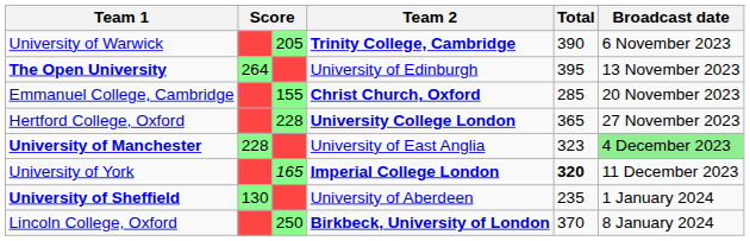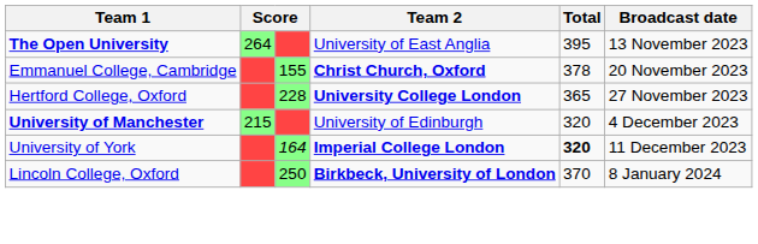 <table class="wikitable">
 <tr>
 <th>Team 1</th>
 <th colspan="2">Score</th>
 <th>Team 2</th>
 <th>Total</th>
 <th>Broadcast date</th>
 </tr>
 <tr>
-<td><a href='#'>University of Warwick</a></td>
-<td style="background:#f44;"></td>
-<td style="background:#88ff88">205</td>
-<td><strong><a href='#'>Trinity College, Cambridge</a></strong></td>
-<td>390</td>
-<td>6 November 2023</td>
-</tr>
-<tr>
 <td><strong><a href='#'>The Open University</a></strong></td>
 <td style="background:#88ff88">264</td>
 <td style="background:#f44;"></td>
-<td><a href='#'>University of Edinburgh</a></td>
+<td><a href='#'>University of East Anglia</a></td>
 <td>395</td>
 <td>13 November 2023</td>
 </tr>
 <tr>
 <td><a href='#'>Emmanuel College, Cambridge</a></td>
 <td style="background:#f44;"></td>
 <td style="background:#88ff88">155</td>
 <td><strong><a href='#'>Christ Church, Oxford</a></strong></td>
-<td>285</td>
+<td>378</td>
 <td>20 November 2023</td>
 </tr>
 <tr>
 <td><a href='#'>Hertford College, Oxford</a></td>
 <td style="background:#f44;"></td>
 <td style="background:#88ff88">228</td>
 <td><strong><a href='#'>University College London</a></strong></td>
 <td>365</td>
 <td>27 November 2023</td>
 </tr>
 <tr>
 <td><strong><a href='#'>University of Manchester</a></strong></td>
-<td style="background:#88ff88">228</td>
+<td style="background:#88ff88">215</td>
 <td style="background:#f44;"></td>
-<td><a href='#'>University of East Anglia</a></td>
-<td>323</td>
-<td style="background: lightgreen;">4 December 2023</td>
+<td><a href='#'>University of Edinburgh</a></td>
+<td>320</td>
+<td>4 December 2023</td>
 </tr>
 <tr>
 <td><a href='#'>University of York</a></td>
 <td style="background:#f44;"></td>
-<td style="background:#88ff88"><em>165</em></td>
+<td style="background:#88ff88"><em>164</em></td>
 <td><strong><a href='#'>Imperial College London</a></strong></td>
 <td><strong>320</strong></td>
 <td>11 December 2023</td>
-</tr>
-<tr>
-<td><strong><a href='#'>University of Sheffield</a></strong></td>
-<td style="background:#88ff88">130</td>
-<td style="background:#f44;"></td>
-<td><a href='#'>University of Aberdeen</a></td>
-<td>235</td>
-<td>1 January 2024</td>
 </tr>
 <tr>
 <td><a href='#'>Lincoln College, Oxford</a></td>
 <td style="background:#f44;"></td>
 <td style="background:#88ff88">250</td>
 <td><strong><a href='#'>Birkbeck, University of London</a></strong></td>
 <td>370</td>
 <td>8 January 2024</td>
 </tr>
 </table>
